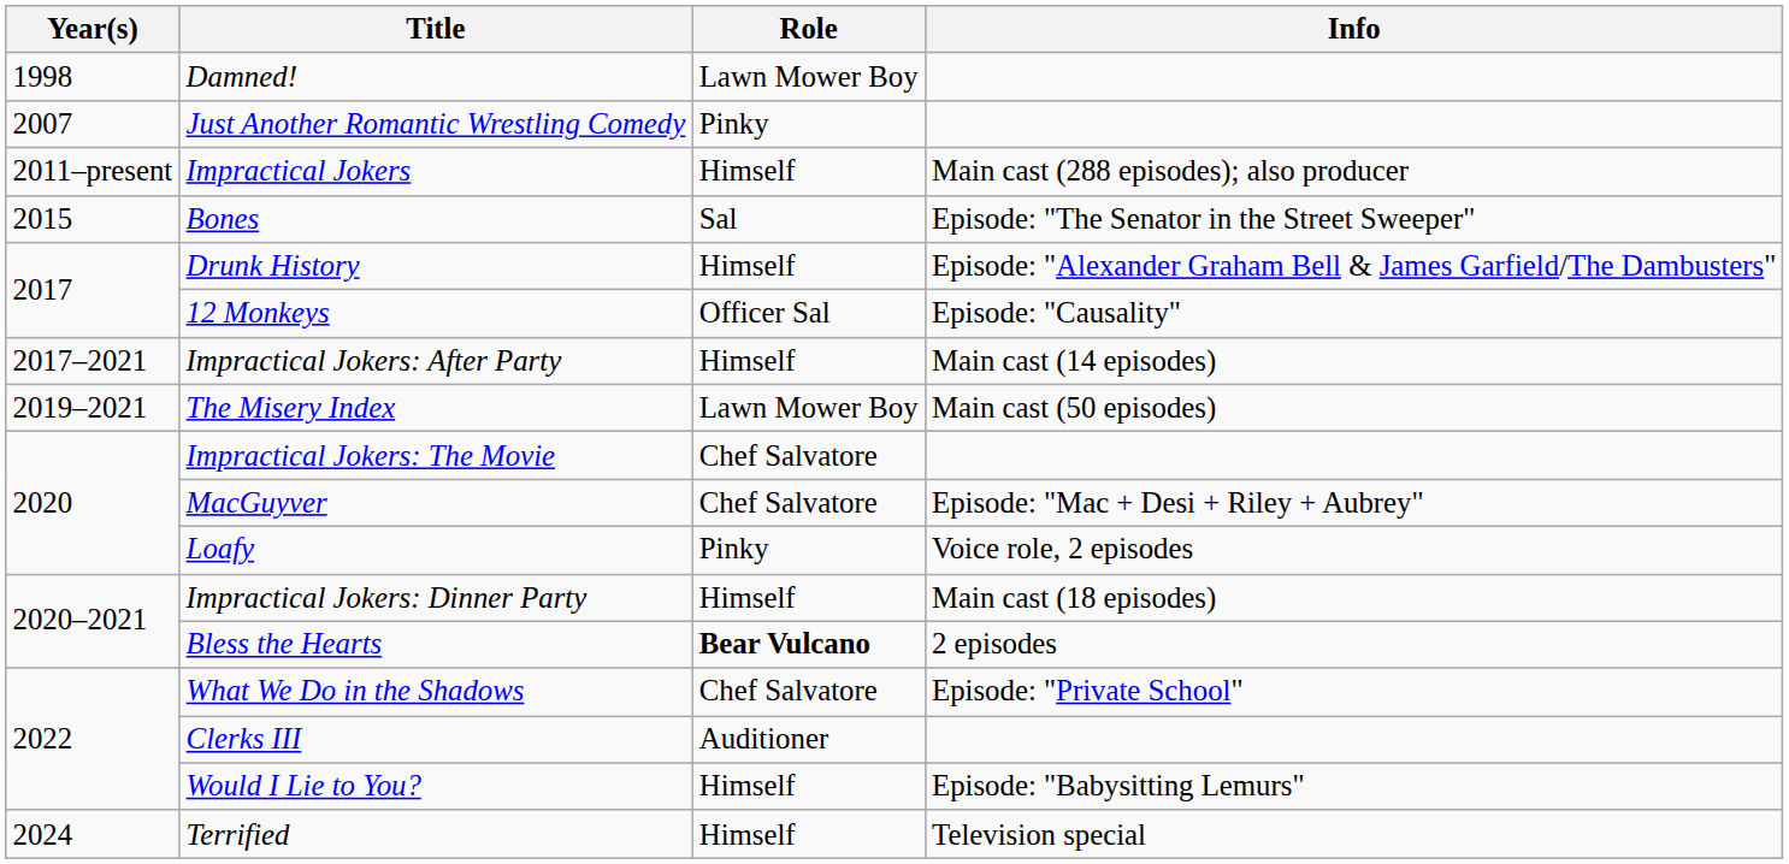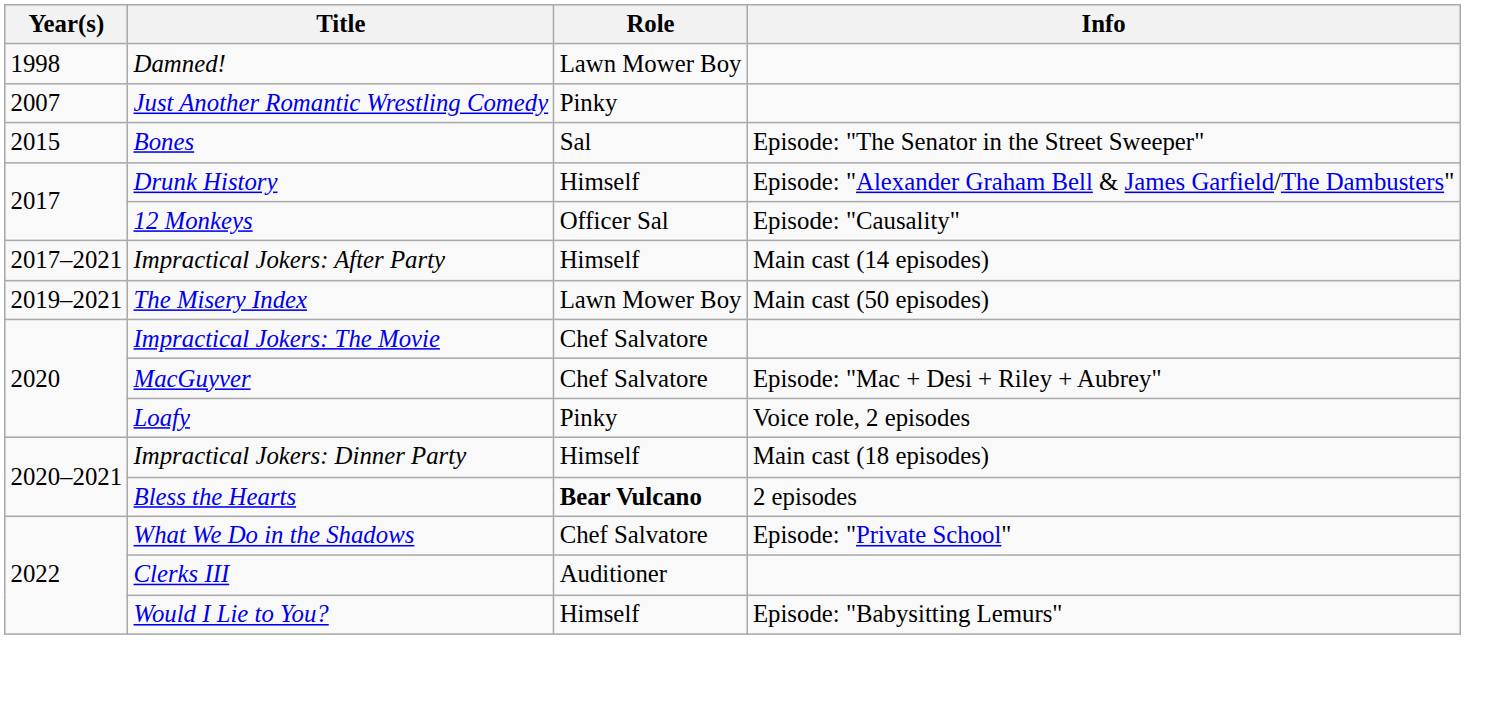 <table class="wikitable">
 <tr>
 <th>Year(s)</th>
 <th>Title</th>
 <th>Role</th>
 <th>Info</th>
 </tr>
 <tr>
 <td>1998</td>
 <td><em>Damned!</em></td>
 <td>Lawn Mower Boy</td>
 <td></td>
 </tr>
 <tr>
 <td>2007</td>
 <td><em><a href='#'>Just Another Romantic Wrestling Comedy</a></em></td>
 <td>Pinky</td>
 <td></td>
-</tr>
-<tr>
-<td>2011–present</td>
-<td><em><a href='#'>Impractical Jokers</a></em></td>
-<td>Himself</td>
-<td>Main cast (288 episodes); also producer</td>
 </tr>
 <tr>
 <td>2015</td>
 <td><a href='#'><em>Bones</em></a></td>
 <td>Sal</td>
 <td>Episode: "The Senator in the Street Sweeper"</td>
 </tr>
 <tr>
 <td rowspan="2">2017</td>
 <td><em><a href='#'>Drunk History</a></em></td>
 <td>Himself</td>
 <td>Episode: "<a href='#'>Alexander Graham Bell</a> & <a href='#'>James Garfield</a>/<a href='#'>The Dambusters</a>"</td>
 </tr>
 <tr>
 <td><em><a href='#'>12 Monkeys</a></em></td>
 <td>Officer Sal</td>
 <td>Episode: "Causality"</td>
 </tr>
 <tr>
 <td>2017–2021</td>
 <td><em>Impractical Jokers: After Party</em></td>
 <td>Himself</td>
 <td>Main cast (14 episodes)</td>
 </tr>
 <tr>
 <td>2019–2021</td>
 <td><em><a href='#'>The Misery Index</a></em></td>
 <td>Lawn Mower Boy</td>
 <td>Main cast (50 episodes)</td>
 </tr>
 <tr>
 <td rowspan="3">2020</td>
 <td><em><a href='#'>Impractical Jokers: The Movie</a></em></td>
 <td>Chef Salvatore</td>
 <td></td>
 </tr>
 <tr>
 <td><em><a href='#'>MacGuyver</a></em></td>
 <td>Chef Salvatore</td>
 <td>Episode: "Mac + Desi + Riley + Aubrey"</td>
 </tr>
 <tr>
 <td><em><a href='#'>Loafy</a></em></td>
 <td>Pinky</td>
 <td>Voice role, 2 episodes</td>
 </tr>
 <tr>
 <td rowspan="2">2020–2021</td>
 <td><em>Impractical Jokers: Dinner Party</em></td>
 <td>Himself</td>
 <td>Main cast (18 episodes)</td>
 </tr>
 <tr>
 <td><em><a href='#'>Bless the Hearts</a></em></td>
 <td><strong>Bear Vulcano</strong></td>
 <td>2 episodes</td>
 </tr>
 <tr>
 <td rowspan="3">2022</td>
 <td><em><a href='#'>What We Do in the Shadows</a></em></td>
 <td>Chef Salvatore</td>
 <td>Episode: "<a href='#'>Private School</a>"</td>
 </tr>
 <tr>
 <td><em><a href='#'>Clerks III</a></em></td>
 <td>Auditioner</td>
 <td></td>
 </tr>
 <tr>
 <td><em><a href='#'>Would I Lie to You?</a></em></td>
 <td>Himself</td>
 <td>Episode: "Babysitting Lemurs"</td>
 </tr>
-<tr>
-<td>2024</td>
-<td><em>Terrified</em></td>
-<td>Himself</td>
-<td>Television special</td>
-</tr>
 </table>
